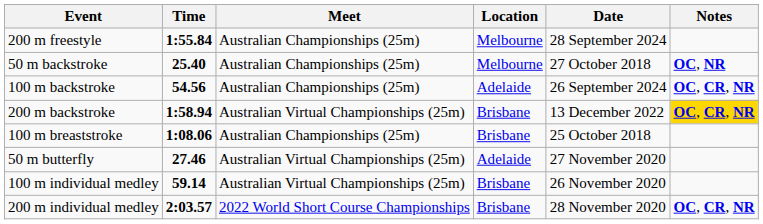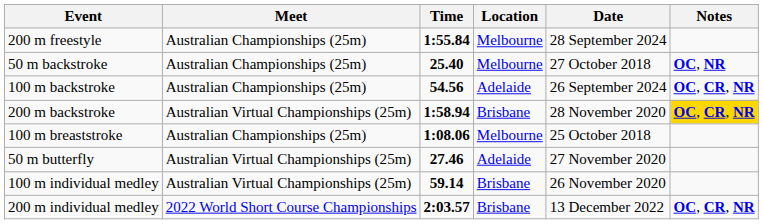 <table class="wikitable">
 <tr>
 <th>Event</th>
+<th>Meet</th>
 <th>Time</th>
-<th>Meet</th>
 <th>Location</th>
 <th>Date</th>
 <th>Notes</th>
 </tr>
 <tr>
 <td>200 m freestyle</td>
+<td>Australian Championships (25m)</td>
 <td style="text-align:center;"><strong>1:55.84</strong></td>
-<td>Australian Championships (25m)</td>
 <td><a href='#'>Melbourne</a></td>
 <td>28 September 2024</td>
 <td></td>
 </tr>
 <tr>
 <td>50 m backstroke</td>
+<td>Australian Championships (25m)</td>
 <td style="text-align:center;"><strong>25.40</strong></td>
-<td>Australian Championships (25m)</td>
 <td><a href='#'>Melbourne</a></td>
 <td>27 October 2018</td>
 <td><strong><a href='#'>OC</a></strong>, <strong><a href='#'>NR</a></strong></td>
 </tr>
 <tr>
 <td>100 m backstroke</td>
+<td>Australian Championships (25m)</td>
 <td style="text-align:center;"><strong>54.56</strong></td>
-<td>Australian Championships (25m)</td>
 <td><a href='#'>Adelaide</a></td>
 <td>26 September 2024</td>
 <td><strong><a href='#'>OC</a></strong>, <strong><a href='#'>CR</a></strong>, <strong><a href='#'>NR</a></strong></td>
 </tr>
 <tr>
 <td>200 m backstroke</td>
+<td>Australian Virtual Championships (25m)</td>
 <td style="text-align:center;"><strong>1:58.94</strong></td>
-<td>Australian Virtual Championships (25m)</td>
 <td><a href='#'>Brisbane</a></td>
-<td>13 December 2022</td>
+<td>28 November 2020</td>
 <td style="background: gold;"><strong><a href='#'>OC</a></strong>, <strong><a href='#'>CR</a></strong>, <strong><a href='#'>NR</a></strong></td>
 </tr>
 <tr>
 <td>100 m breaststroke</td>
+<td>Australian Championships (25m)</td>
 <td style="text-align:center;"><strong>1:08.06</strong></td>
-<td>Australian Championships (25m)</td>
-<td><a href='#'>Brisbane</a></td>
+<td><a href='#'>Melbourne</a></td>
 <td>25 October 2018</td>
 <td></td>
 </tr>
 <tr>
 <td>50 m butterfly</td>
+<td>Australian Virtual Championships (25m)</td>
 <td style="text-align:center;"><strong>27.46</strong></td>
-<td>Australian Virtual Championships (25m)</td>
 <td><a href='#'>Adelaide</a></td>
 <td>27 November 2020</td>
 <td></td>
 </tr>
 <tr>
 <td>100 m individual medley</td>
+<td>Australian Virtual Championships (25m)</td>
 <td style="text-align:center;"><strong>59.14</strong></td>
-<td>Australian Virtual Championships (25m)</td>
 <td><a href='#'>Brisbane</a></td>
 <td>26 November 2020</td>
 <td></td>
 </tr>
 <tr>
 <td>200 m individual medley</td>
+<td><a href='#'>2022 World Short Course Championships</a></td>
 <td style="text-align:center;"><strong>2:03.57</strong></td>
-<td><a href='#'>2022 World Short Course Championships</a></td>
 <td><a href='#'>Brisbane</a></td>
-<td>28 November 2020</td>
+<td>13 December 2022</td>
 <td><strong><a href='#'>OC</a></strong>, <strong><a href='#'>CR</a></strong>, <strong><a href='#'>NR</a></strong></td>
 </tr>
 </table>
